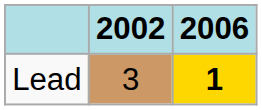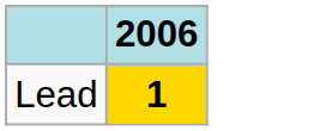 <table class="wikitable" style="text-align: center;">
 <tr>
 <th style="background: #b0e0e6;"></th>
-<th style="background: #b0e0e6;">2002</th>
 <th style="background: #b0e0e6;">2006</th>
 </tr>
 <tr>
 <td align="left">Lead</td>
-<td style="background: #cc9966;">3</td>
 <td style="background: gold;"><strong>1</strong></td>
 </tr>
 </table>
